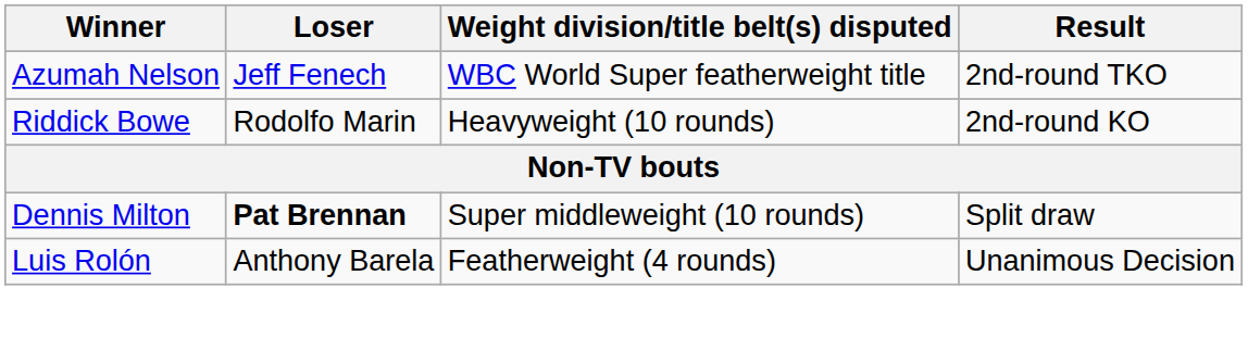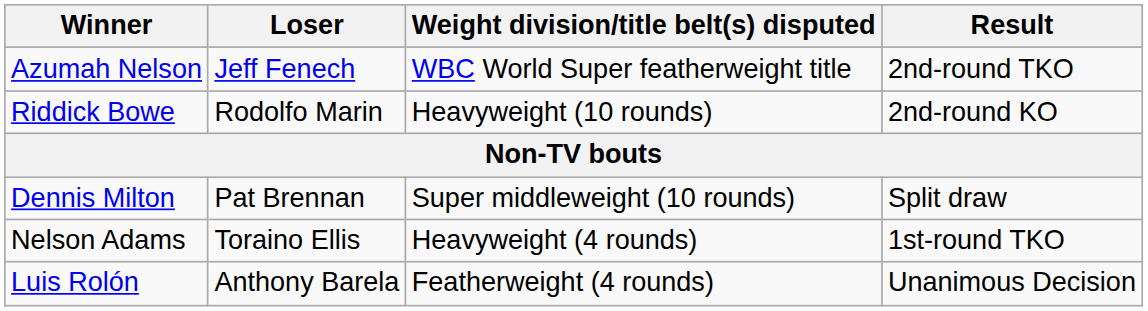 <table class=wikitable>
 <tr>
 <th>Winner</th>
 <th>Loser</th>
 <th>Weight division/title belt(s) disputed</th>
 <th>Result</th>
 </tr>
 <tr>
 <td> <a href='#'>Azumah Nelson</a></td>
 <td> <a href='#'>Jeff Fenech</a></td>
 <td><a href='#'>WBC</a> World Super featherweight title</td>
 <td>2nd-round TKO</td>
 </tr>
 <tr>
 <td> <a href='#'>Riddick Bowe</a></td>
 <td> Rodolfo Marin</td>
 <td>Heavyweight (10 rounds)</td>
 <td>2nd-round KO</td>
 </tr>
 <tr>
 <th colspan=4>Non-TV bouts</th>
 </tr>
 <tr>
 <td> <a href='#'>Dennis Milton</a></td>
-<td><strong> Pat Brennan</strong></td>
+<td> Pat Brennan</td>
 <td>Super middleweight (10 rounds)</td>
 <td>Split draw</td>
+</tr>
+<tr>
+<td> Nelson Adams</td>
+<td> Toraino Ellis</td>
+<td>Heavyweight (4 rounds)</td>
+<td>1st-round TKO</td>
 </tr>
 <tr>
 <td> <a href='#'>Luis Rolón</a></td>
 <td> Anthony Barela</td>
 <td>Featherweight (4 rounds)</td>
 <td>Unanimous Decision</td>
 </tr>
 </table>
